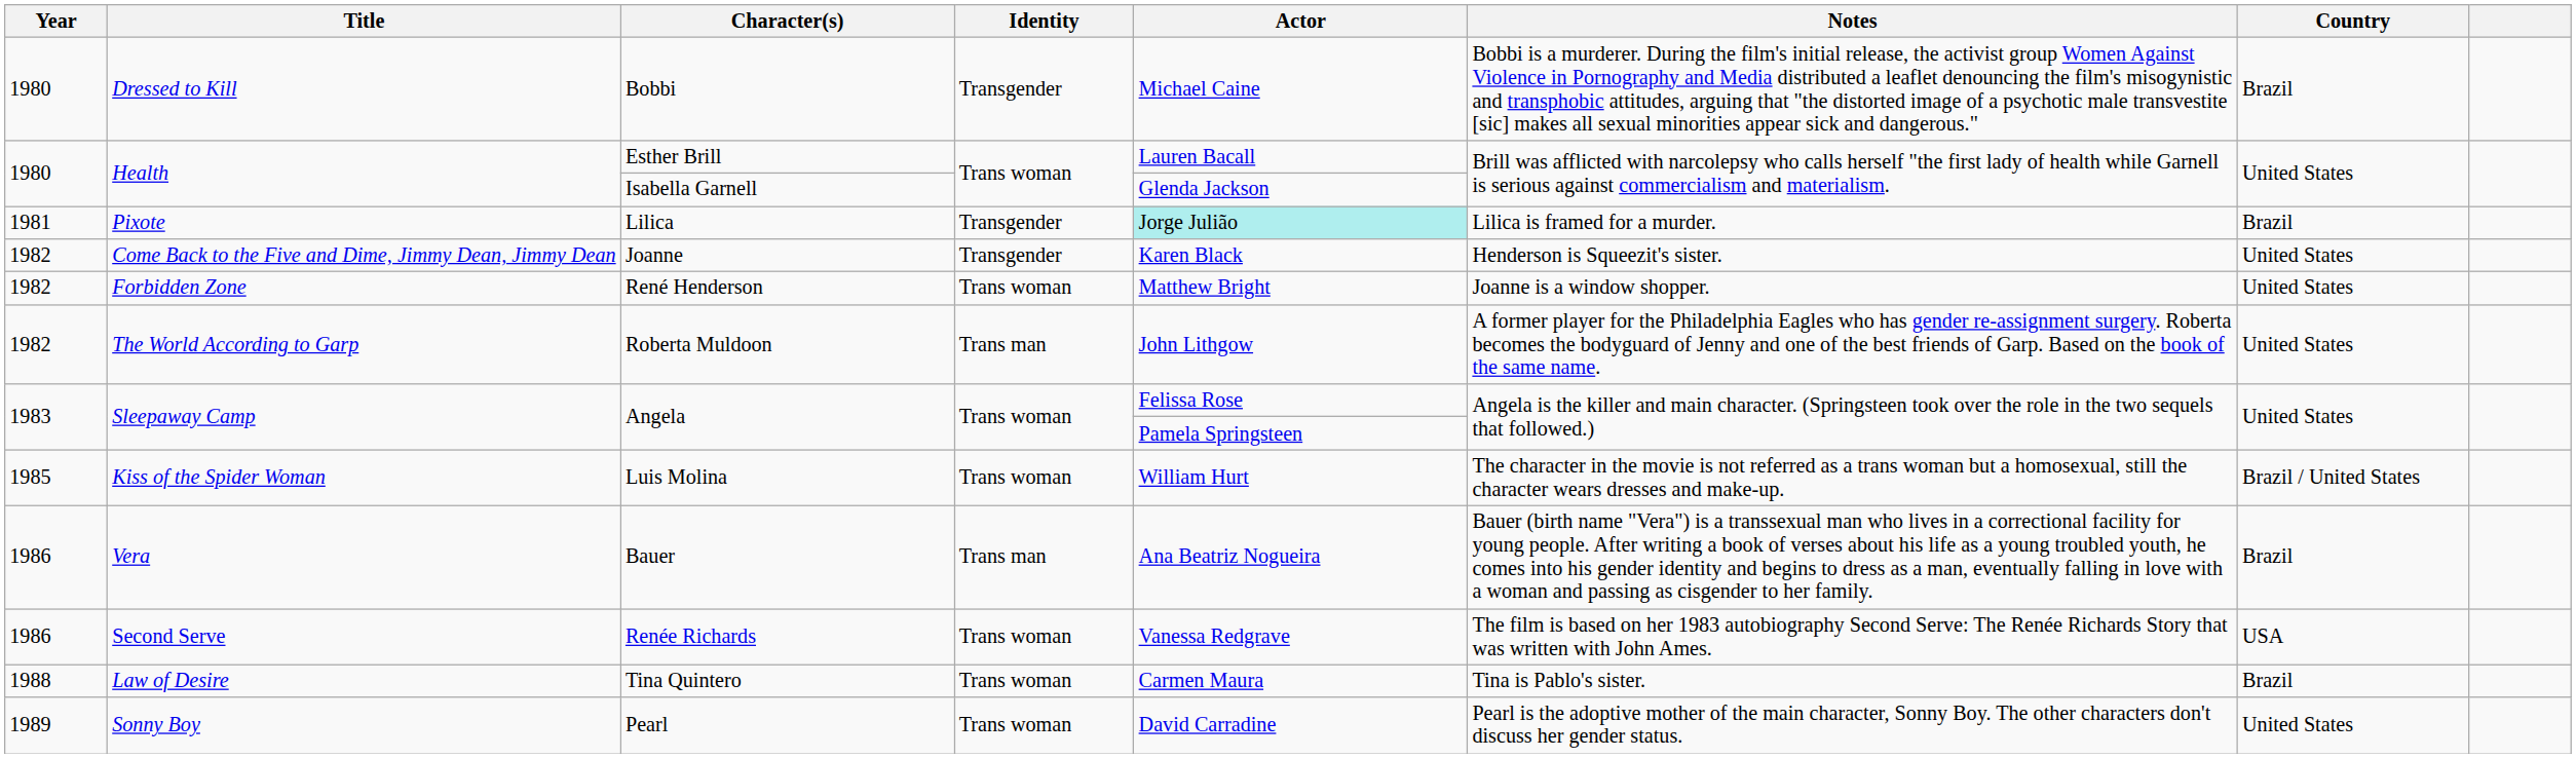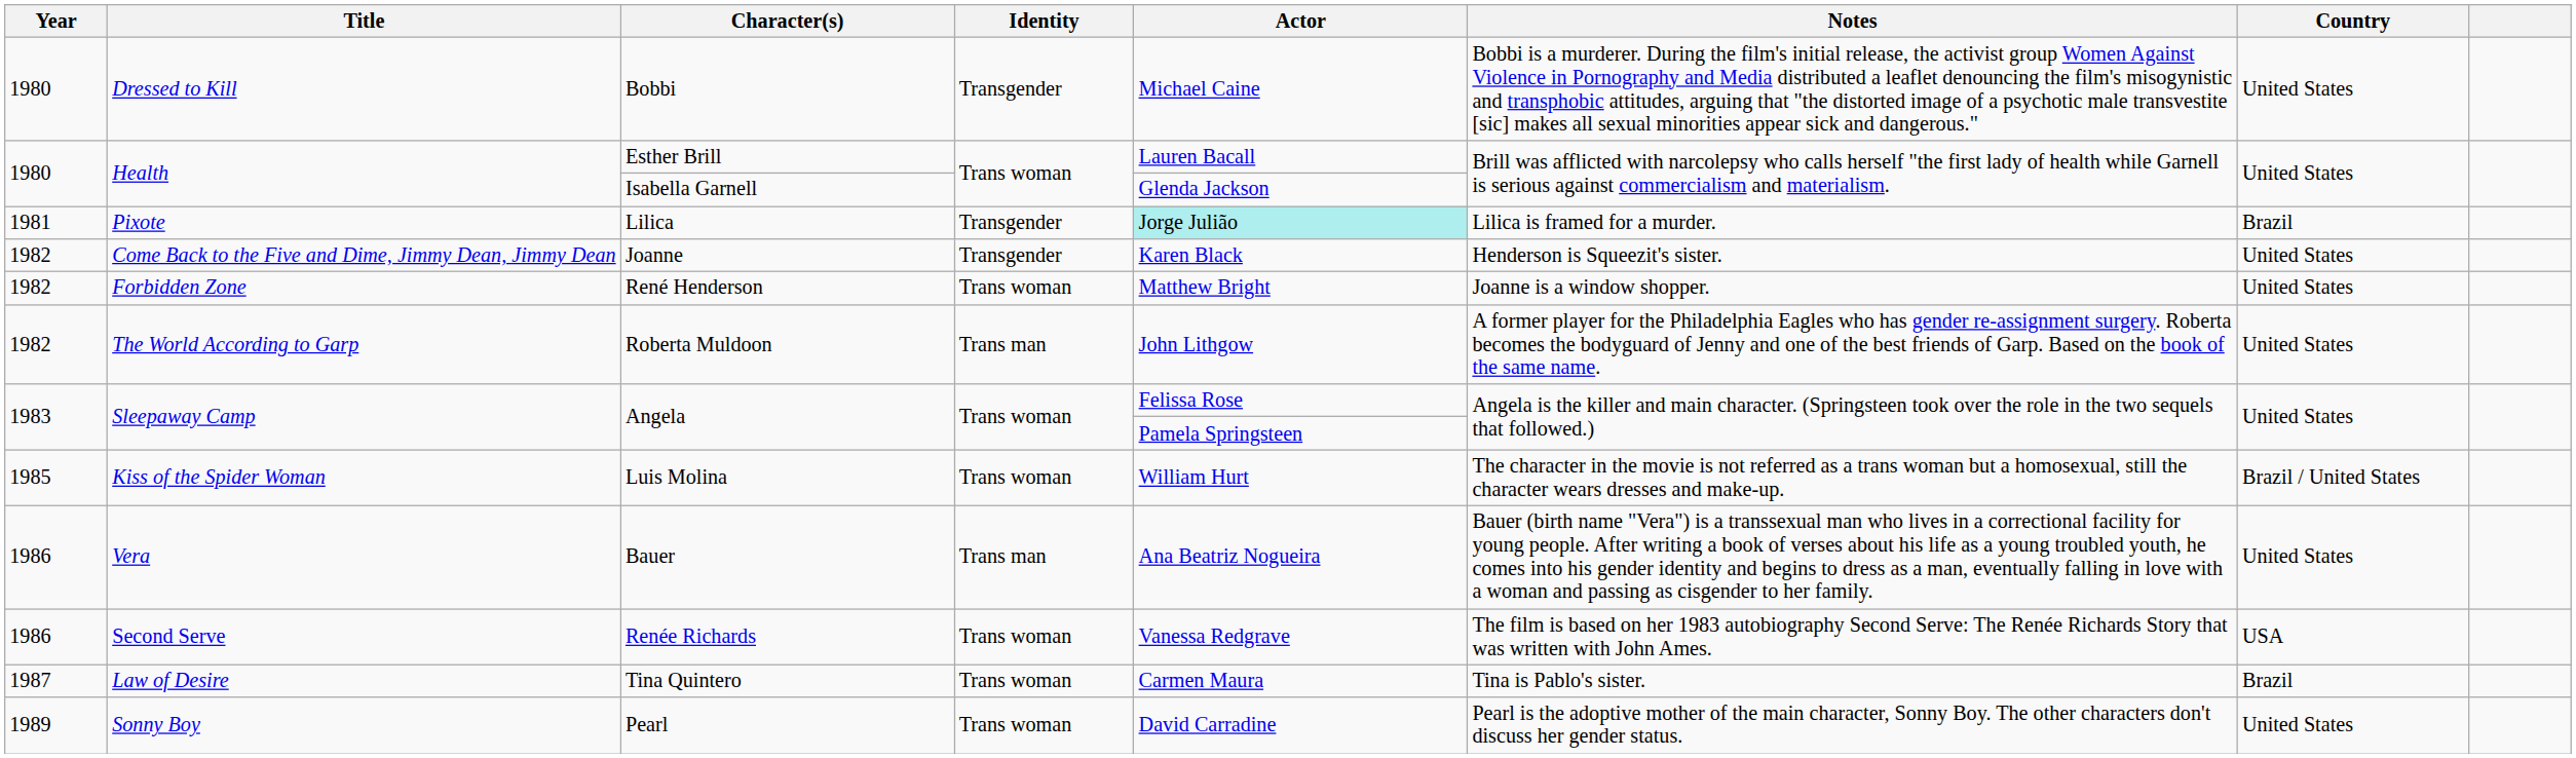 <table class="wikitable sortable" style="width: 100%">
 <tr>
 <th style="width:4%;">Year</th>
 <th style="width:20%;">Title</th>
 <th style="width:13%;">Character(s)</th>
 <th style="width:7%;">Identity</th>
 <th style="width:13%;">Actor</th>
 <th style="width:30%;">Notes</th>
 <th style="width:9%;">Country</th>
 <th style="width:4%;" class="unsortable"></th>
 </tr>
 <tr>
 <td>1980</td>
 <td><em><a href='#'>Dressed to Kill</a></em></td>
 <td>Bobbi</td>
 <td>Transgender</td>
 <td><a href='#'>Michael Caine</a></td>
 <td>Bobbi is a murderer.  During the film's initial release, the activist group <a href='#'>Women Against Violence in Pornography and Media</a> distributed a leaflet denouncing the film's misogynistic and <a href='#'>transphobic</a> attitudes, arguing that "the distorted image of a psychotic male transvestite [sic] makes all sexual minorities appear sick and dangerous."</td>
-<td>Brazil</td>
+<td>United States</td>
 <td></td>
 </tr>
 <tr>
 <td rowspan="2">1980</td>
 <td rowspan="2"><em><a href='#'>Health</a></em></td>
 <td>Esther Brill</td>
 <td rowspan="2">Trans woman</td>
 <td><a href='#'>Lauren Bacall</a></td>
 <td rowspan="2">Brill was afflicted with narcolepsy who calls herself "the first lady of health while Garnell is serious against <a href='#'>commercialism</a> and <a href='#'>materialism</a>.</td>
 <td rowspan="2">United States</td>
 <td rowspan="2"></td>
 </tr>
 <tr>
 <td>Isabella Garnell</td>
 <td><a href='#'>Glenda Jackson</a></td>
 </tr>
 <tr>
 <td>1981</td>
 <td><em><a href='#'>Pixote</a></em></td>
 <td>Lilica</td>
 <td>Transgender</td>
 <td style="background: paleturquoise;">Jorge Julião</td>
 <td>Lilica is framed for a murder.</td>
 <td>Brazil</td>
 <td></td>
 </tr>
 <tr>
 <td>1982</td>
 <td><em><a href='#'>Come Back to the Five and Dime, Jimmy Dean, Jimmy Dean</a></em></td>
 <td>Joanne</td>
 <td>Transgender</td>
 <td><a href='#'>Karen Black</a></td>
 <td>Henderson is Squeezit's sister.</td>
 <td>United States</td>
 <td></td>
 </tr>
 <tr>
 <td>1982</td>
 <td><em><a href='#'>Forbidden Zone</a></em></td>
 <td>René Henderson</td>
 <td>Trans woman</td>
 <td><a href='#'>Matthew Bright</a></td>
 <td>Joanne is a window shopper.</td>
 <td>United States</td>
 <td></td>
 </tr>
 <tr>
 <td>1982</td>
 <td><em><a href='#'>The World According to Garp</a></em></td>
 <td>Roberta Muldoon</td>
 <td>Trans man</td>
 <td><a href='#'>John Lithgow</a></td>
 <td>A former player for the Philadelphia Eagles who has <a href='#'>gender re-assignment surgery</a>. Roberta becomes the bodyguard of Jenny and one of the best friends of Garp.  Based on the <a href='#'>book of the same name</a>.</td>
 <td>United States</td>
 <td></td>
 </tr>
 <tr>
 <td rowspan="2">1983</td>
 <td rowspan="2"><em><a href='#'>Sleepaway Camp</a></em></td>
 <td rowspan="2">Angela</td>
 <td rowspan="2">Trans woman</td>
 <td><a href='#'>Felissa Rose</a></td>
 <td rowspan="2">Angela is the killer and main character.  (Springsteen took over the role in the two sequels that followed.)</td>
 <td rowspan="2">United States</td>
 <td rowspan="2"></td>
 </tr>
 <tr>
 <td><a href='#'>Pamela Springsteen</a></td>
 </tr>
 <tr>
 <td>1985</td>
 <td><em><a href='#'>Kiss of the Spider Woman</a></em></td>
 <td>Luis Molina</td>
 <td>Trans woman</td>
 <td><a href='#'>William Hurt</a></td>
 <td>The character in the movie is not referred as a trans woman but a homosexual, still the character wears dresses and make-up.</td>
 <td>Brazil / United States</td>
 <td></td>
 </tr>
 <tr>
 <td>1986</td>
 <td><a href='#'><em>Vera</em></a></td>
 <td>Bauer</td>
 <td>Trans man</td>
 <td><a href='#'>Ana Beatriz Nogueira</a></td>
 <td>Bauer (birth name "Vera") is a transsexual man who lives in a correctional facility for young people. After writing a book of verses about his life as a young troubled youth, he comes into his gender identity and begins to dress as a man, eventually falling in love with a woman and passing as cisgender to her family.</td>
-<td>Brazil</td>
+<td>United States</td>
 <td></td>
 </tr>
 <tr>
 <td>1986</td>
 <td><a href='#'>Second Serve</a></td>
 <td><a href='#'>Renée Richards</a></td>
 <td>Trans woman</td>
 <td><a href='#'>Vanessa Redgrave</a></td>
 <td>The film is based on her 1983 autobiography Second Serve: The Renée Richards Story  that was written with John Ames.</td>
 <td>USA</td>
 <td></td>
 </tr>
 <tr>
-<td>1988</td>
+<td>1987</td>
 <td><em><a href='#'>Law of Desire</a></em></td>
 <td>Tina Quintero</td>
 <td>Trans woman</td>
 <td><a href='#'>Carmen Maura</a></td>
 <td>Tina is Pablo's sister.</td>
 <td>Brazil</td>
 <td></td>
 </tr>
 <tr>
 <td>1989</td>
 <td><a href='#'><em>Sonny Boy</em></a></td>
 <td>Pearl</td>
 <td>Trans woman</td>
 <td><a href='#'>David Carradine</a></td>
 <td>Pearl is the adoptive mother of the main character, Sonny Boy. The other characters don't discuss her gender status.</td>
 <td>United States</td>
 <td></td>
 </tr>
 </table>
